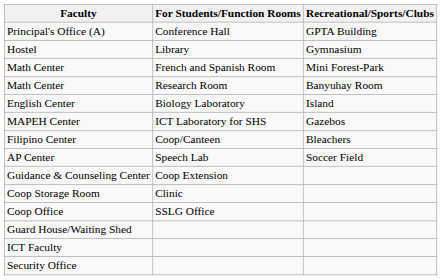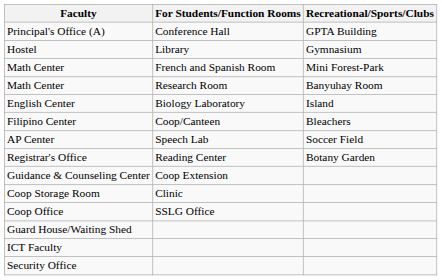 <table class="wikitable">
 <tr>
 <th>Faculty</th>
 <th>For Students/Function Rooms</th>
 <th>Recreational/Sports/Clubs</th>
 </tr>
 <tr>
 <td>Principal's Office (A)</td>
 <td>Conference Hall</td>
 <td>GPTA Building</td>
 </tr>
 <tr>
 <td>Hostel</td>
 <td>Library</td>
 <td>Gymnasium</td>
 </tr>
 <tr>
 <td>Math Center</td>
 <td>French and Spanish Room</td>
 <td>Mini Forest-Park</td>
 </tr>
 <tr>
 <td>Math Center</td>
 <td>Research Room</td>
 <td>Banyuhay Room</td>
 </tr>
 <tr>
 <td>English Center</td>
 <td>Biology Laboratory</td>
 <td>Island</td>
 </tr>
 <tr>
-<td>MAPEH Center</td>
-<td>ICT Laboratory for SHS</td>
-<td>Gazebos</td>
-</tr>
-<tr>
 <td>Filipino Center</td>
 <td>Coop/Canteen</td>
 <td>Bleachers</td>
 </tr>
 <tr>
 <td>AP Center</td>
 <td>Speech Lab</td>
 <td>Soccer Field</td>
+</tr>
+<tr>
+<td>Registrar's Office</td>
+<td>Reading Center</td>
+<td>Botany Garden</td>
 </tr>
 <tr>
 <td>Guidance & Counseling Center</td>
 <td>Coop Extension</td>
 <td></td>
 </tr>
 <tr>
 <td>Coop Storage Room</td>
 <td>Clinic</td>
 <td></td>
 </tr>
 <tr>
 <td>Coop Office</td>
 <td>SSLG Office</td>
 <td></td>
 </tr>
 <tr>
 <td>Guard House/Waiting Shed</td>
 <td></td>
 <td></td>
 </tr>
 <tr>
 <td>ICT Faculty</td>
 <td></td>
 <td></td>
 </tr>
 <tr>
 <td>Security Office</td>
 <td></td>
 <td></td>
 </tr>
 </table>
